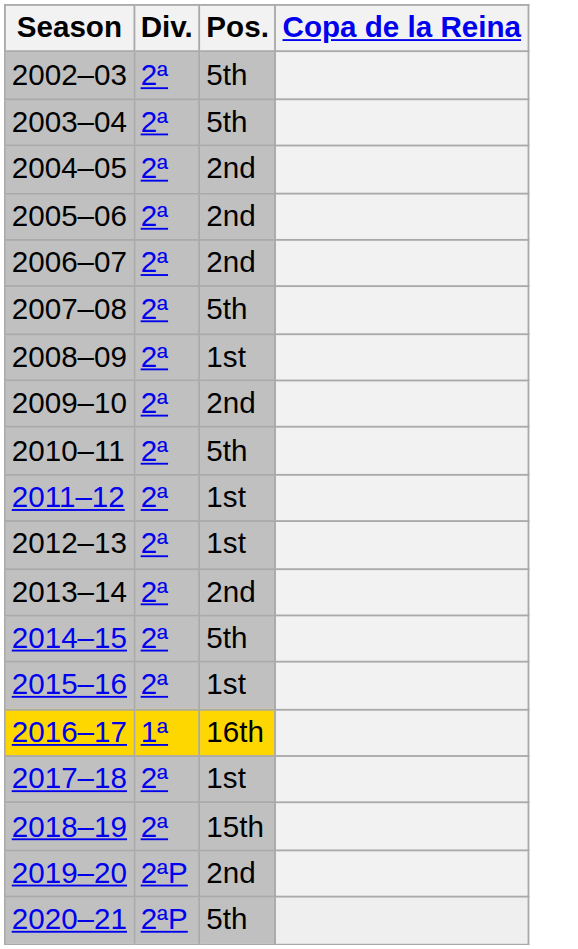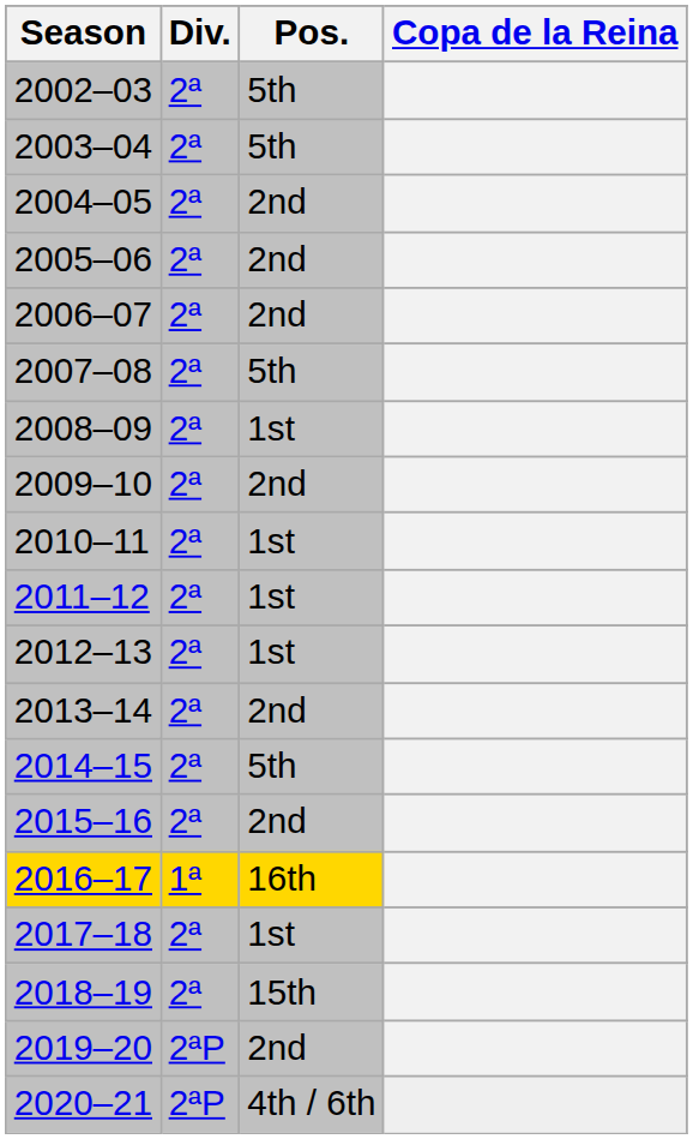 <table class="wikitable">
 <tr>
 <th>Season</th>
 <th>Div.</th>
 <th>Pos.</th>
 <th><a href='#'>Copa de la Reina</a></th>
 </tr>
 <tr>
 <td style="background:silver;">2002–03</td>
 <td style="background:silver;"><a href='#'>2ª</a></td>
 <td style="background:silver;">5th</td>
 <th></th>
 </tr>
 <tr>
 <td style="background:silver;">2003–04</td>
 <td style="background:silver;"><a href='#'>2ª</a></td>
 <td style="background:silver;">5th</td>
 <th></th>
 </tr>
 <tr>
 <td style="background:silver;">2004–05</td>
 <td style="background:silver;"><a href='#'>2ª</a></td>
 <td style="background:silver;">2nd</td>
 <th></th>
 </tr>
 <tr>
 <td style="background:silver;">2005–06</td>
 <td style="background:silver;"><a href='#'>2ª</a></td>
 <td style="background:silver;">2nd</td>
 <th></th>
 </tr>
 <tr>
 <td style="background:silver;">2006–07</td>
 <td style="background:silver;"><a href='#'>2ª</a></td>
 <td style="background:silver;">2nd</td>
 <th></th>
 </tr>
 <tr>
 <td style="background:silver;">2007–08</td>
 <td style="background:silver;"><a href='#'>2ª</a></td>
 <td style="background:silver;">5th</td>
 <th></th>
 </tr>
 <tr>
 <td style="background:silver;">2008–09</td>
 <td style="background:silver;"><a href='#'>2ª</a></td>
 <td style="background:silver;">1st</td>
 <th></th>
 </tr>
 <tr>
 <td style="background:silver;">2009–10</td>
 <td style="background:silver;"><a href='#'>2ª</a></td>
 <td style="background:silver;">2nd</td>
 <th></th>
 </tr>
 <tr>
 <td style="background:silver;">2010–11</td>
 <td style="background:silver;"><a href='#'>2ª</a></td>
-<td style="background:silver;">5th</td>
+<td style="background:silver;">1st</td>
 <th></th>
 </tr>
 <tr>
 <td style="background:silver;"><a href='#'>2011–12</a></td>
 <td style="background:silver;"><a href='#'>2ª</a></td>
 <td style="background:silver;">1st</td>
 <th></th>
 </tr>
 <tr>
 <td style="background:silver;">2012–13</td>
 <td style="background:silver;"><a href='#'>2ª</a></td>
 <td style="background:silver;">1st</td>
 <th></th>
 </tr>
 <tr>
 <td style="background:silver;">2013–14</td>
 <td style="background:silver;"><a href='#'>2ª</a></td>
 <td style="background:silver;">2nd</td>
 <th></th>
 </tr>
 <tr>
 <td style="background:silver;"><a href='#'>2014–15</a></td>
 <td style="background:silver;"><a href='#'>2ª</a></td>
 <td style="background:silver;">5th</td>
 <th></th>
 </tr>
 <tr>
 <td style="background:silver;"><a href='#'>2015–16</a></td>
 <td style="background:silver;"><a href='#'>2ª</a></td>
-<td style="background:silver;">1st</td>
+<td style="background:silver;">2nd</td>
 <th></th>
 </tr>
 <tr>
 <td style="background:gold;"><a href='#'>2016–17</a></td>
 <td style="background:gold;"><a href='#'>1ª</a></td>
 <td style="background:gold;">16th</td>
 <th></th>
 </tr>
 <tr>
 <td style="background:silver;"><a href='#'>2017–18</a></td>
 <td style="background:silver;"><a href='#'>2ª</a></td>
 <td style="background:silver;">1st</td>
 <th></th>
 </tr>
 <tr>
 <td style="background:silver;"><a href='#'>2018–19</a></td>
 <td style="background:silver;"><a href='#'>2ª</a></td>
 <td style="background:silver;">15th</td>
 <th></th>
 </tr>
 <tr>
 <td style="background:silver;"><a href='#'>2019–20</a></td>
 <td style="background:silver;"><a href='#'>2ªP</a></td>
 <td style="background:silver;">2nd</td>
 <th></th>
 </tr>
 <tr>
 <td style="background:silver;"><a href='#'>2020–21</a></td>
 <td style="background:silver;"><a href='#'>2ªP</a></td>
-<td style="background:silver;">5th</td>
+<td style="background:silver;">4th / 6th</td>
 <th style="background:#efefef;"></th>
 </tr>
 </table>
